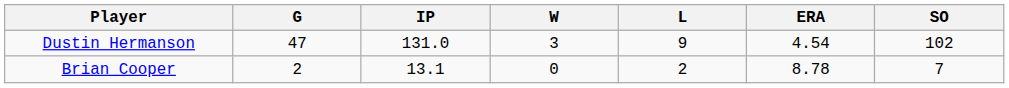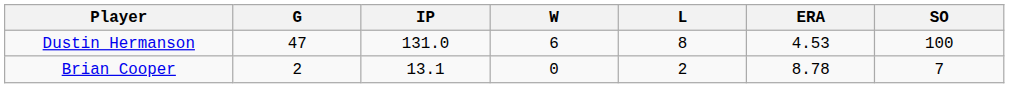 <table class="wikitable sortable">
 <tr>
 <th bgcolor="#DDDDFF" width="16%">Player</th>
 <th bgcolor="#DDDDFF" width="9%">G</th>
 <th bgcolor="#DDDDFF" width="9%">IP</th>
 <th bgcolor="#DDDDFF" width="9%">W</th>
 <th bgcolor="#DDDDFF" width="9%">L</th>
 <th bgcolor="#DDDDFF" width="9%">ERA</th>
 <th bgcolor="#DDDDFF" width="9%">SO</th>
 </tr>
 <tr align=center>
 <td><a href='#'>Dustin Hermanson</a></td>
 <td>47</td>
 <td>131.0</td>
-<td>3</td>
-<td>9</td>
-<td>4.54</td>
-<td>102</td>
+<td>6</td>
+<td>8</td>
+<td>4.53</td>
+<td>100</td>
 </tr>
 <tr align=center>
 <td><a href='#'>Brian Cooper</a></td>
 <td>2</td>
 <td>13.1</td>
 <td>0</td>
 <td>2</td>
 <td>8.78</td>
 <td>7</td>
 </tr>
 </table>
